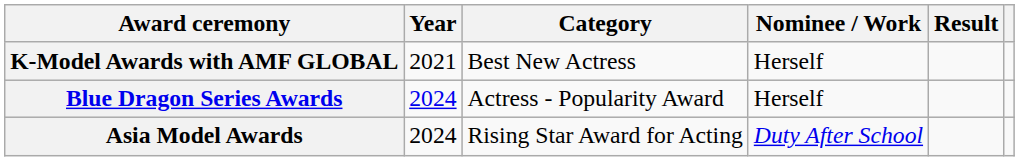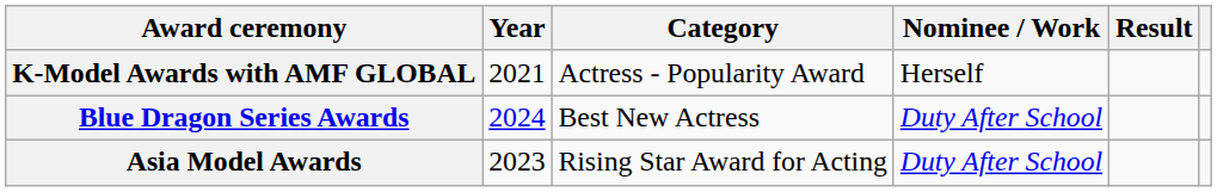 <table class="wikitable plainrowheaders">
 <tr>
 <th scope="col">Award ceremony</th>
 <th scope="col">Year</th>
 <th scope="col">Category</th>
 <th scope="col">Nominee / Work</th>
 <th scope="col">Result</th>
 <th scope="col"></th>
 </tr>
 <tr>
 <th scope="row">K-Model Awards with AMF GLOBAL</th>
 <td style="text-align:center">2021</td>
-<td rowspan="1">Best New Actress</td>
+<td>Actress - Popularity Award</td>
 <td>Herself</td>
 <td></td>
 <td style="text-align:center"></td>
 </tr>
 <tr>
 <th scope="row"><a href='#'>Blue Dragon Series Awards</a></th>
 <td style="text-align:center"><a href='#'>2024</a></td>
-<td>Actress - Popularity Award</td>
-<td>Herself</td>
+<td rowspan="1">Best New Actress</td>
+<td><em><a href='#'>Duty After School</a></em></td>
 <td></td>
 <td style="text-align:center" rowspan="1"></td>
 </tr>
 <tr>
 <th scope="row">Asia Model Awards</th>
-<td>2024</td>
+<td>2023</td>
 <td>Rising Star Award for Acting</td>
 <td><em><a href='#'>Duty After School</a></em></td>
 <td></td>
 <td style="text-align:center" rowspan="1"></td>
 </tr>
 </table>
